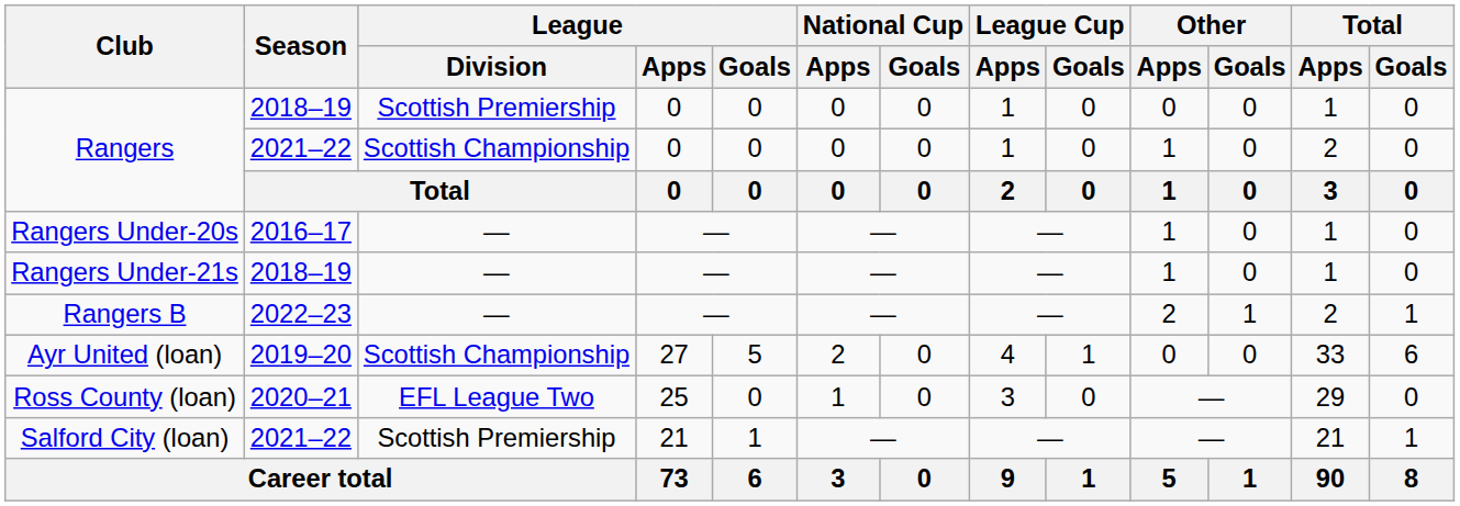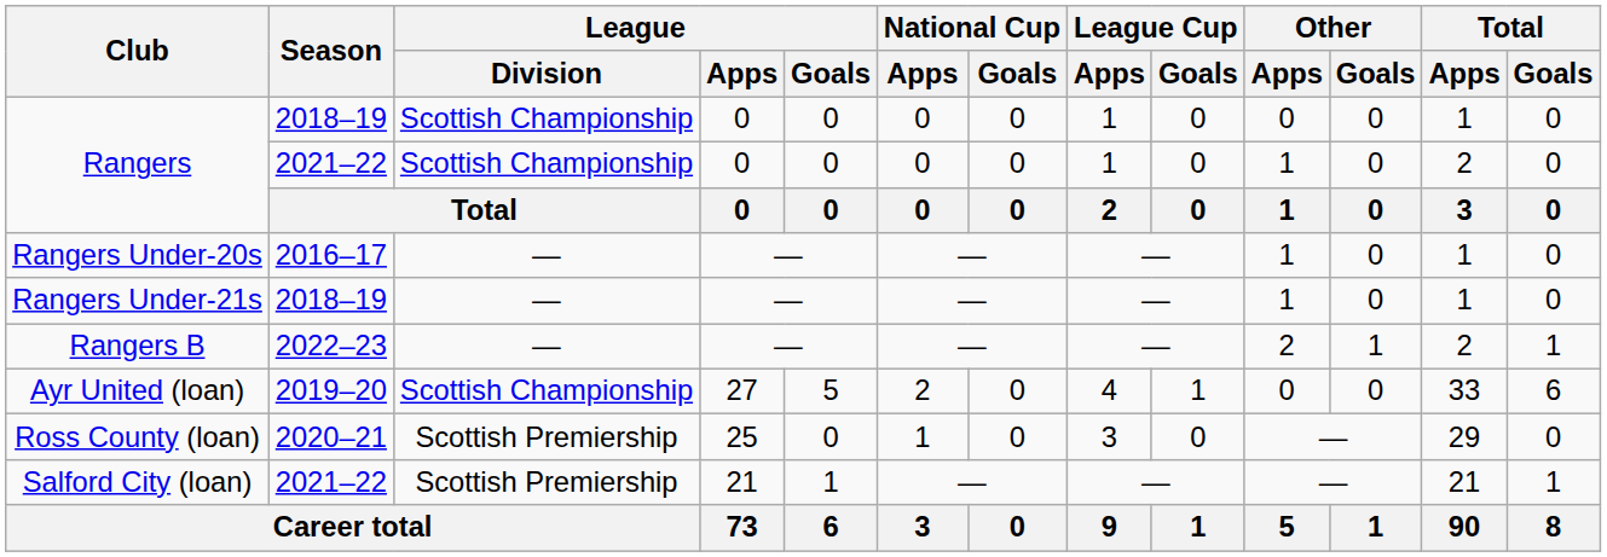 <table class=wikitable style="text-align:center">
 <tr>
 <th rowspan=2>Club</th>
 <th rowspan=2>Season</th>
 <th colspan=3>League</th>
 <th colspan=2>National Cup</th>
 <th colspan=2>League Cup</th>
 <th colspan=2>Other</th>
 <th colspan=2>Total</th>
 </tr>
 <tr>
 <th>Division</th>
 <th>Apps</th>
 <th>Goals</th>
 <th>Apps</th>
 <th>Goals</th>
 <th>Apps</th>
 <th>Goals</th>
 <th>Apps</th>
 <th>Goals</th>
 <th>Apps</th>
 <th>Goals</th>
 </tr>
 <tr>
 <td rowspan=3><a href='#'>Rangers</a></td>
 <td><a href='#'>2018–19</a></td>
-<td><a href='#'>Scottish Premiership</a></td>
+<td><a href='#'>Scottish Championship</a></td>
 <td>0</td>
 <td>0</td>
 <td>0</td>
 <td>0</td>
 <td>1</td>
 <td>0</td>
 <td>0</td>
 <td>0</td>
 <td>1</td>
 <td>0</td>
 </tr>
 <tr>
 <td><a href='#'>2021–22</a></td>
 <td><a href='#'>Scottish Championship</a></td>
 <td>0</td>
 <td>0</td>
 <td>0</td>
 <td>0</td>
 <td>1</td>
 <td>0</td>
 <td>1</td>
 <td>0</td>
 <td>2</td>
 <td>0</td>
 </tr>
 <tr>
 <th colspan=2>Total</th>
 <th>0</th>
 <th>0</th>
 <th>0</th>
 <th>0</th>
 <th>2</th>
 <th>0</th>
 <th>1</th>
 <th>0</th>
 <th>3</th>
 <th>0</th>
 </tr>
 <tr>
 <td><a href='#'>Rangers Under-20s</a></td>
 <td><a href='#'>2016–17</a></td>
 <td>—</td>
 <td colspan=2>—</td>
 <td colspan=2>—</td>
 <td colspan=2>—</td>
 <td>1</td>
 <td>0</td>
 <td>1</td>
 <td>0</td>
 </tr>
 <tr>
 <td><a href='#'>Rangers Under-21s</a></td>
 <td><a href='#'>2018–19</a></td>
 <td>—</td>
 <td colspan=2>—</td>
 <td colspan=2>—</td>
 <td colspan=2>—</td>
 <td>1</td>
 <td>0</td>
 <td>1</td>
 <td>0</td>
 </tr>
 <tr>
 <td><a href='#'>Rangers B</a></td>
 <td><a href='#'>2022–23</a></td>
 <td>—</td>
 <td colspan=2>—</td>
 <td colspan=2>—</td>
 <td colspan=2>—</td>
 <td>2</td>
 <td>1</td>
 <td>2</td>
 <td>1</td>
 </tr>
 <tr>
 <td><a href='#'>Ayr United</a> (loan)</td>
 <td><a href='#'>2019–20</a></td>
 <td><a href='#'>Scottish Championship</a></td>
 <td>27</td>
 <td>5</td>
 <td>2</td>
 <td>0</td>
 <td>4</td>
 <td>1</td>
 <td>0</td>
 <td>0</td>
 <td>33</td>
 <td>6</td>
 </tr>
 <tr>
 <td><a href='#'>Ross County</a> (loan)</td>
 <td><a href='#'>2020–21</a></td>
-<td><a href='#'>EFL League Two</a></td>
+<td>Scottish Premiership</td>
 <td>25</td>
 <td>0</td>
 <td>1</td>
 <td>0</td>
 <td>3</td>
 <td>0</td>
 <td colspan="2">—</td>
 <td>29</td>
 <td>0</td>
 </tr>
 <tr>
 <td><a href='#'>Salford City</a> (loan)</td>
 <td><a href='#'>2021–22</a></td>
 <td>Scottish Premiership</td>
 <td>21</td>
 <td>1</td>
 <td colspan="2">—</td>
 <td colspan="2">—</td>
 <td colspan="2">—</td>
 <td>21</td>
 <td>1</td>
 </tr>
 <tr>
 <th colspan=3>Career total</th>
 <th>73</th>
 <th>6</th>
 <th>3</th>
 <th>0</th>
 <th>9</th>
 <th>1</th>
 <th>5</th>
 <th>1</th>
 <th>90</th>
 <th>8</th>
 </tr>
 </table>
